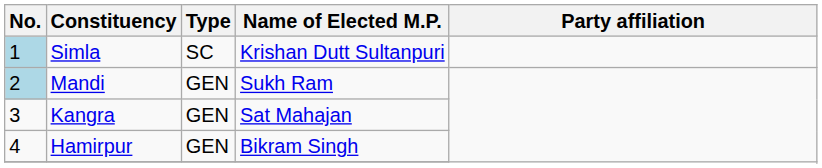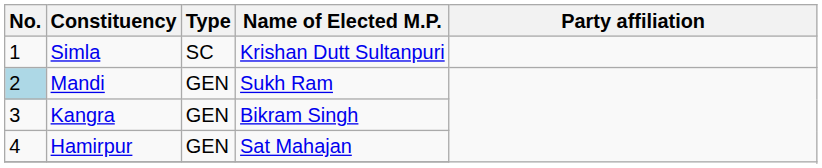 <table class="wikitable" style="font-size:95%;">
 <tr>
 <th>No.</th>
 <th>Constituency</th>
 <th>Type</th>
 <th>Name of Elected M.P.</th>
 <th colspan="2" style="width:18em">Party affiliation</th>
 </tr>
 <tr>
-<td style="background: lightblue;">1</td>
+<td>1</td>
 <td><a href='#'>Simla</a></td>
 <td>SC</td>
 <td><a href='#'>Krishan Dutt Sultanpuri</a></td>
 <td></td>
 </tr>
 <tr>
 <td style="background: lightblue;">2</td>
 <td><a href='#'>Mandi</a></td>
 <td>GEN</td>
 <td><a href='#'>Sukh Ram</a></td>
 </tr>
 <tr>
 <td>3</td>
 <td><a href='#'>Kangra</a></td>
 <td>GEN</td>
-<td><a href='#'>Sat Mahajan</a></td>
+<td><a href='#'>Bikram Singh</a></td>
 </tr>
 <tr>
 <td>4</td>
 <td><a href='#'>Hamirpur</a></td>
 <td>GEN</td>
-<td><a href='#'>Bikram Singh</a></td>
+<td><a href='#'>Sat Mahajan</a></td>
 </tr>
 <tr>
 </tr>
 </table>
